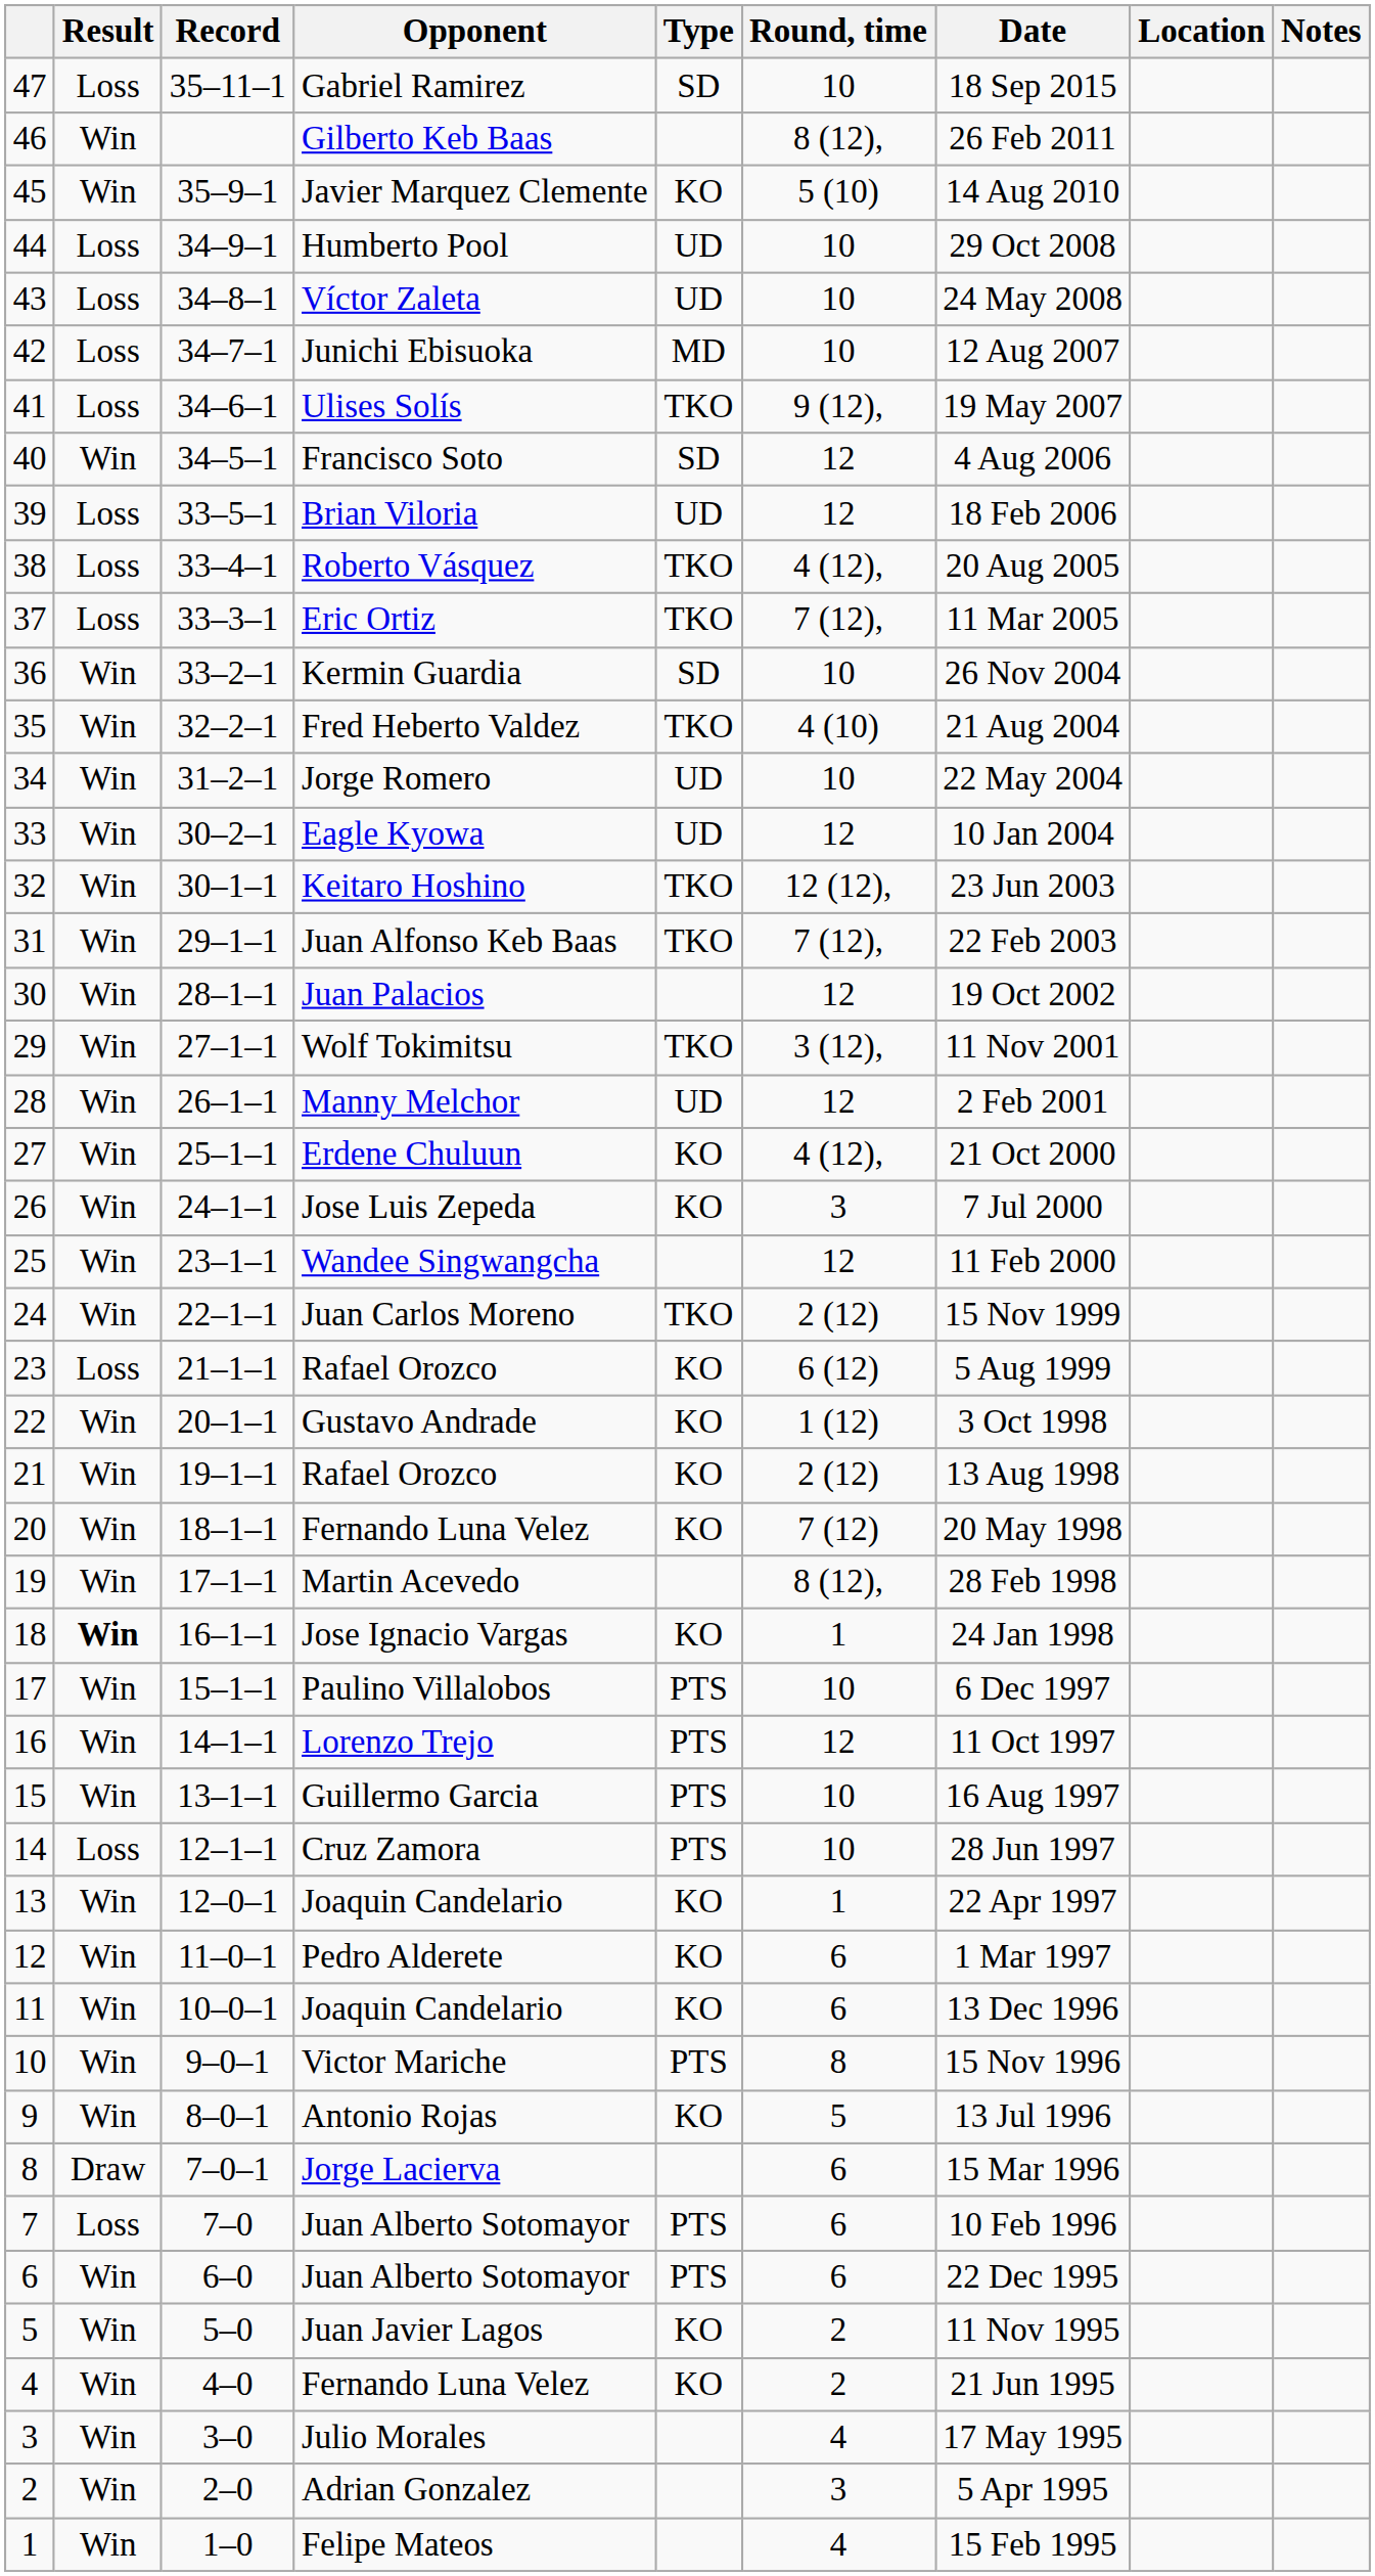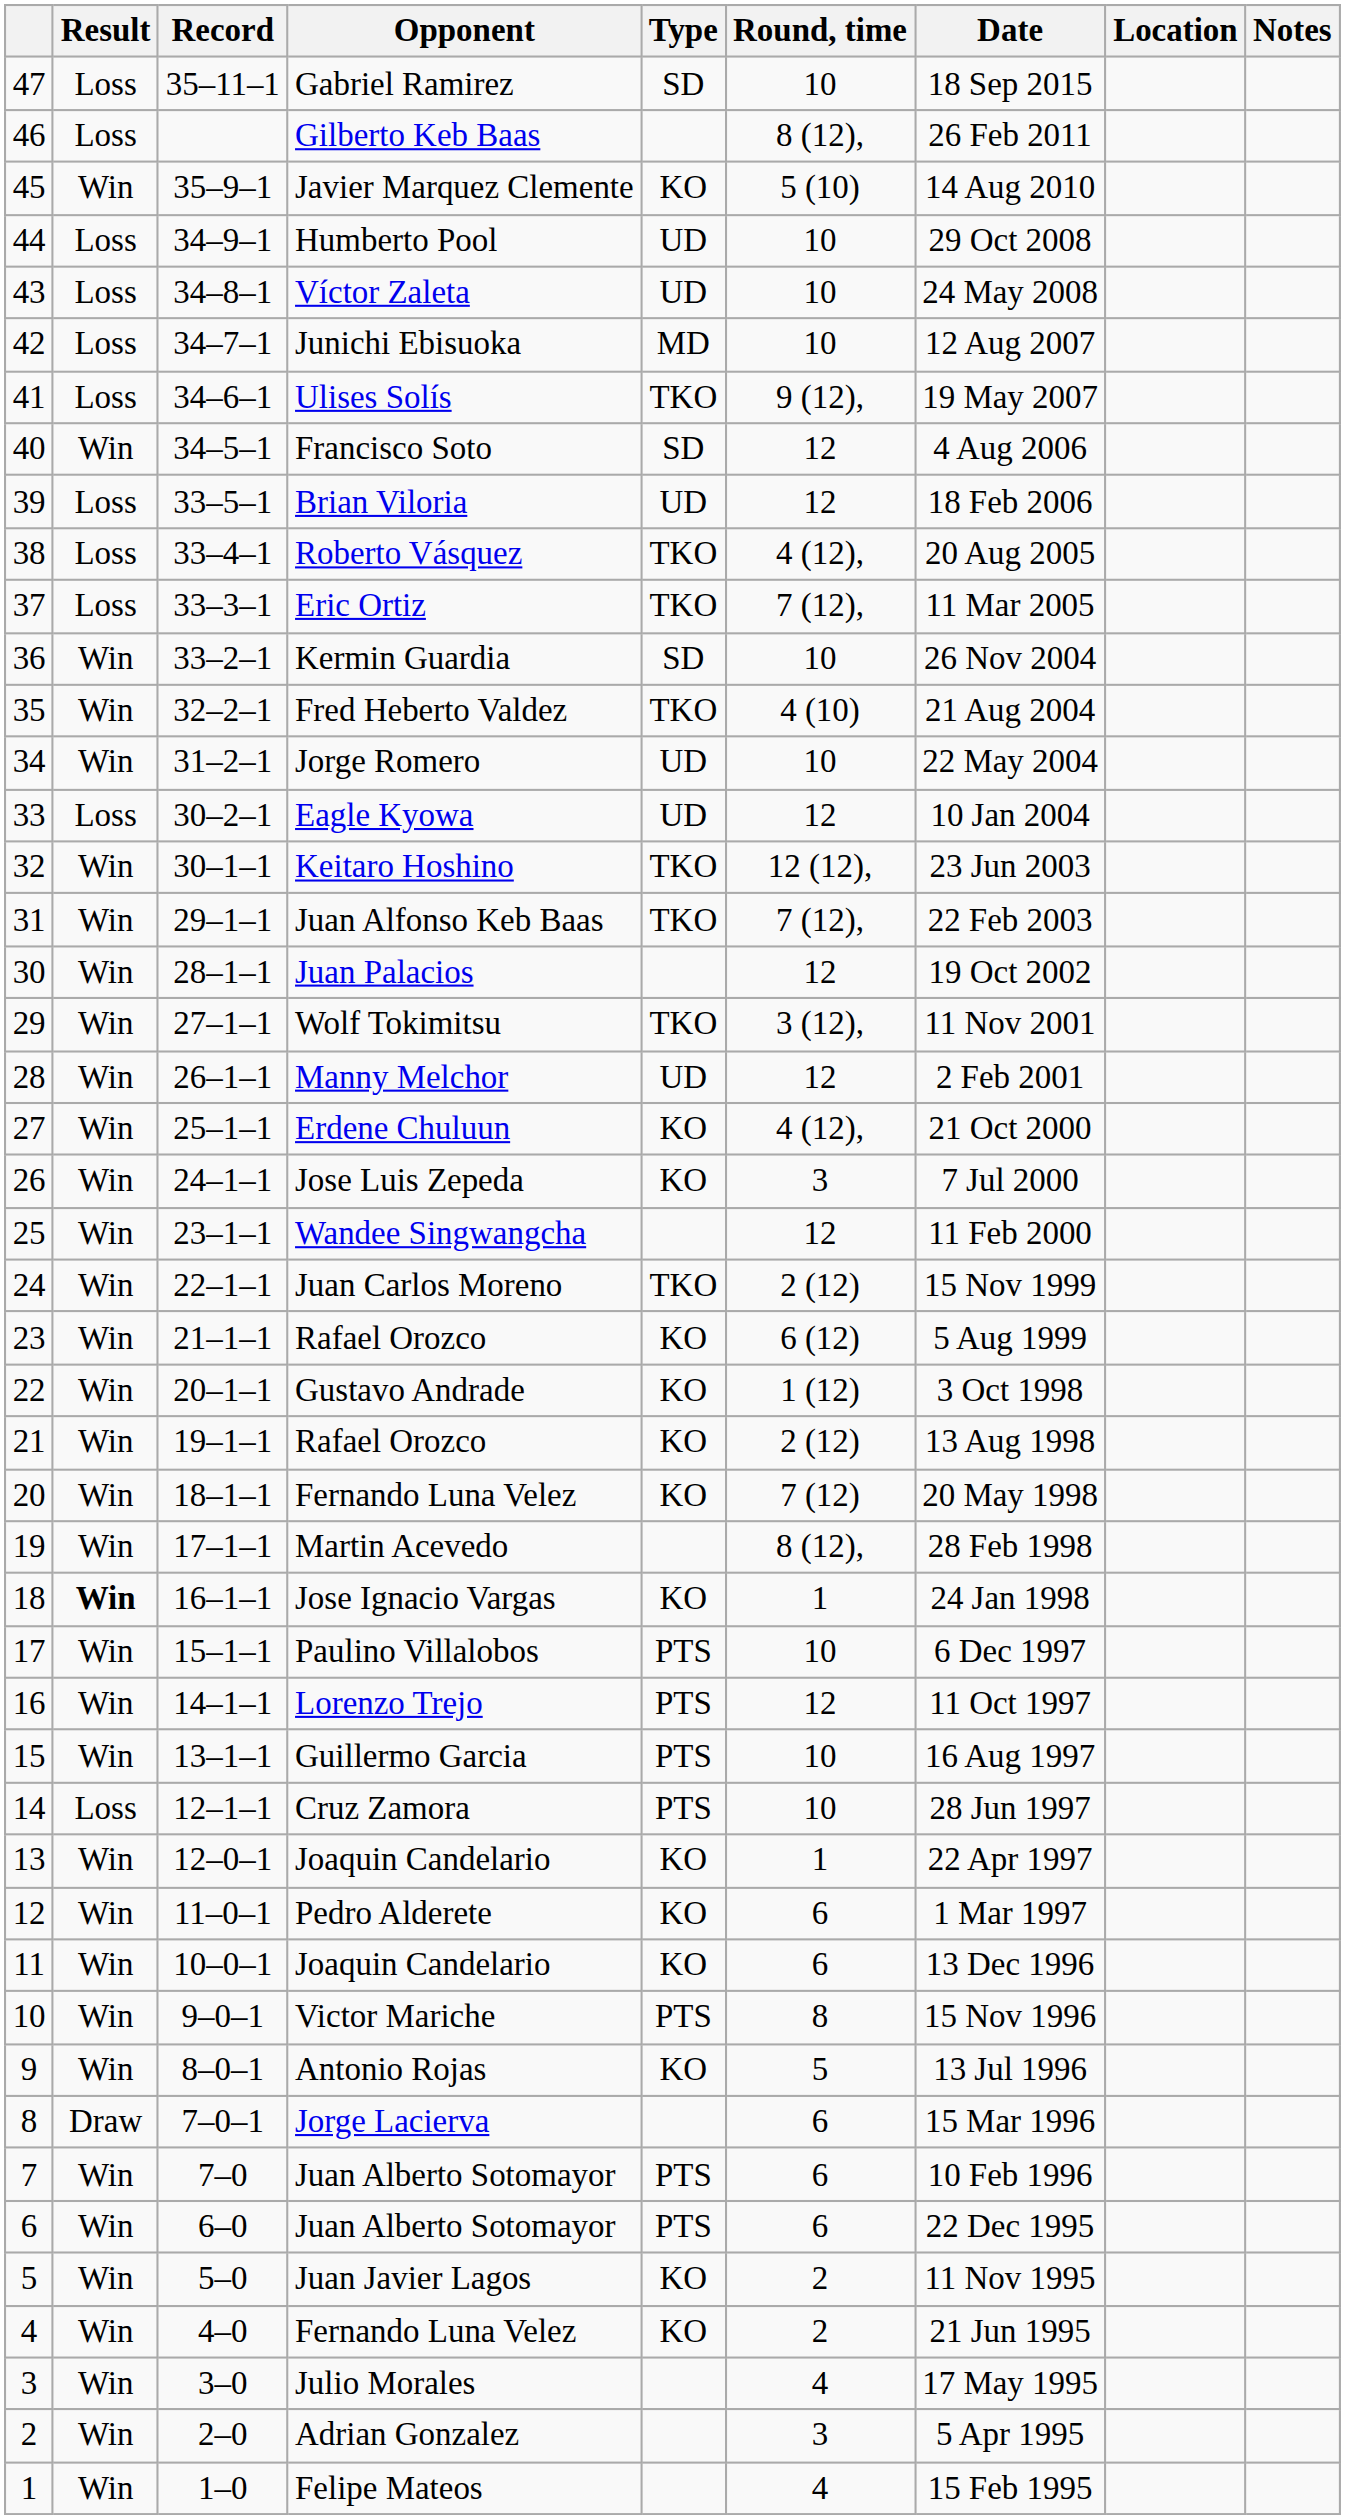 <table class="wikitable" style="text-align:center">
 <tr>
 <th></th>
 <th>Result</th>
 <th>Record</th>
 <th>Opponent</th>
 <th>Type</th>
 <th>Round, time</th>
 <th>Date</th>
 <th>Location</th>
 <th>Notes</th>
 </tr>
 <tr>
 <td>47</td>
 <td>Loss</td>
 <td>35–11–1</td>
 <td align=left>Gabriel Ramirez</td>
 <td>SD</td>
 <td>10</td>
 <td>18 Sep 2015</td>
 <td align=left></td>
 <td align=left></td>
 </tr>
 <tr>
 <td>46</td>
-<td>Win</td>
+<td>Loss</td>
 <td></td>
 <td align=left><a href='#'>Gilberto Keb Baas</a></td>
 <td></td>
 <td>8 (12), </td>
 <td>26 Feb 2011</td>
 <td align=left></td>
 <td align=left></td>
 </tr>
 <tr>
 <td>45</td>
 <td>Win</td>
 <td>35–9–1</td>
 <td align=left>Javier Marquez Clemente</td>
 <td>KO</td>
 <td>5 (10)</td>
 <td>14 Aug 2010</td>
 <td align=left></td>
 <td align=left></td>
 </tr>
 <tr>
 <td>44</td>
 <td>Loss</td>
 <td>34–9–1</td>
 <td align=left>Humberto Pool</td>
 <td>UD</td>
 <td>10</td>
 <td>29 Oct 2008</td>
 <td align=left></td>
 <td align=left></td>
 </tr>
 <tr>
 <td>43</td>
 <td>Loss</td>
 <td>34–8–1</td>
 <td align=left><a href='#'>Víctor Zaleta</a></td>
 <td>UD</td>
 <td>10</td>
 <td>24 May 2008</td>
 <td align=left></td>
 <td align=left></td>
 </tr>
 <tr>
 <td>42</td>
 <td>Loss</td>
 <td>34–7–1</td>
 <td align=left>Junichi Ebisuoka</td>
 <td>MD</td>
 <td>10</td>
 <td>12 Aug 2007</td>
 <td align=left></td>
 <td align=left></td>
 </tr>
 <tr>
 <td>41</td>
 <td>Loss</td>
 <td>34–6–1</td>
 <td align=left><a href='#'>Ulises Solís</a></td>
 <td>TKO</td>
 <td>9 (12), </td>
 <td>19 May 2007</td>
 <td align=left></td>
 <td align=left></td>
 </tr>
 <tr>
 <td>40</td>
 <td>Win</td>
 <td>34–5–1</td>
 <td align=left>Francisco Soto</td>
 <td>SD</td>
 <td>12</td>
 <td>4 Aug 2006</td>
 <td align=left></td>
 <td align=left></td>
 </tr>
 <tr>
 <td>39</td>
 <td>Loss</td>
 <td>33–5–1</td>
 <td align=left><a href='#'>Brian Viloria</a></td>
 <td>UD</td>
 <td>12</td>
 <td>18 Feb 2006</td>
 <td align=left></td>
 <td align=left></td>
 </tr>
 <tr>
 <td>38</td>
 <td>Loss</td>
 <td>33–4–1</td>
 <td align=left><a href='#'>Roberto Vásquez</a></td>
 <td>TKO</td>
 <td>4 (12), </td>
 <td>20 Aug 2005</td>
 <td align=left></td>
 <td align=left></td>
 </tr>
 <tr>
 <td>37</td>
 <td>Loss</td>
 <td>33–3–1</td>
 <td align=left><a href='#'>Eric Ortiz</a></td>
 <td>TKO</td>
 <td>7 (12), </td>
 <td>11 Mar 2005</td>
 <td align=left></td>
 <td align=left></td>
 </tr>
 <tr>
 <td>36</td>
 <td>Win</td>
 <td>33–2–1</td>
 <td align=left>Kermin Guardia</td>
 <td>SD</td>
 <td>10</td>
 <td>26 Nov 2004</td>
 <td align=left></td>
 <td align=left></td>
 </tr>
 <tr>
 <td>35</td>
 <td>Win</td>
 <td>32–2–1</td>
 <td align=left>Fred Heberto Valdez</td>
 <td>TKO</td>
 <td>4 (10)</td>
 <td>21 Aug 2004</td>
 <td align=left></td>
 <td align=left></td>
 </tr>
 <tr>
 <td>34</td>
 <td>Win</td>
 <td>31–2–1</td>
 <td align=left>Jorge Romero</td>
 <td>UD</td>
 <td>10</td>
 <td>22 May 2004</td>
 <td align=left></td>
 <td align=left></td>
 </tr>
 <tr>
 <td>33</td>
-<td>Win</td>
+<td>Loss</td>
 <td>30–2–1</td>
 <td align=left><a href='#'>Eagle Kyowa</a></td>
 <td>UD</td>
 <td>12</td>
 <td>10 Jan 2004</td>
 <td align=left></td>
 <td align=left></td>
 </tr>
 <tr>
 <td>32</td>
 <td>Win</td>
 <td>30–1–1</td>
 <td align=left><a href='#'>Keitaro Hoshino</a></td>
 <td>TKO</td>
 <td>12 (12), </td>
 <td>23 Jun 2003</td>
 <td align=left></td>
 <td align=left></td>
 </tr>
 <tr>
 <td>31</td>
 <td>Win</td>
 <td>29–1–1</td>
 <td align=left>Juan Alfonso Keb Baas</td>
 <td>TKO</td>
 <td>7 (12), </td>
 <td>22 Feb 2003</td>
 <td align=left></td>
 <td align=left></td>
 </tr>
 <tr>
 <td>30</td>
 <td>Win</td>
 <td>28–1–1</td>
 <td align=left><a href='#'>Juan Palacios</a></td>
 <td></td>
 <td>12</td>
 <td>19 Oct 2002</td>
 <td align=left></td>
 <td align=left></td>
 </tr>
 <tr>
 <td>29</td>
 <td>Win</td>
 <td>27–1–1</td>
 <td align=left>Wolf Tokimitsu</td>
 <td>TKO</td>
 <td>3 (12), </td>
 <td>11 Nov 2001</td>
 <td align=left></td>
 <td align=left></td>
 </tr>
 <tr>
 <td>28</td>
 <td>Win</td>
 <td>26–1–1</td>
 <td align=left><a href='#'>Manny Melchor</a></td>
 <td>UD</td>
 <td>12</td>
 <td>2 Feb 2001</td>
 <td align=left></td>
 <td align=left></td>
 </tr>
 <tr>
 <td>27</td>
 <td>Win</td>
 <td>25–1–1</td>
 <td align=left><a href='#'>Erdene Chuluun</a></td>
 <td>KO</td>
 <td>4 (12), </td>
 <td>21 Oct 2000</td>
 <td align=left></td>
 <td align=left></td>
 </tr>
 <tr>
 <td>26</td>
 <td>Win</td>
 <td>24–1–1</td>
 <td align=left>Jose Luis Zepeda</td>
 <td>KO</td>
 <td>3</td>
 <td>7 Jul 2000</td>
 <td align=left></td>
 <td align=left></td>
 </tr>
 <tr>
 <td>25</td>
 <td>Win</td>
 <td>23–1–1</td>
 <td align=left><a href='#'>Wandee Singwangcha</a></td>
 <td></td>
 <td>12</td>
 <td>11 Feb 2000</td>
 <td align=left></td>
 <td align=left></td>
 </tr>
 <tr>
 <td>24</td>
 <td>Win</td>
 <td>22–1–1</td>
 <td align=left>Juan Carlos Moreno</td>
 <td>TKO</td>
 <td>2 (12)</td>
 <td>15 Nov 1999</td>
 <td align=left></td>
 <td align=left></td>
 </tr>
 <tr>
 <td>23</td>
-<td>Loss</td>
+<td>Win</td>
 <td>21–1–1</td>
 <td align=left>Rafael Orozco</td>
 <td>KO</td>
 <td>6 (12)</td>
 <td>5 Aug 1999</td>
 <td align=left></td>
 <td align=left></td>
 </tr>
 <tr>
 <td>22</td>
 <td>Win</td>
 <td>20–1–1</td>
 <td align=left>Gustavo Andrade</td>
 <td>KO</td>
 <td>1 (12)</td>
 <td>3 Oct 1998</td>
 <td align=left></td>
 <td align=left></td>
 </tr>
 <tr>
 <td>21</td>
 <td>Win</td>
 <td>19–1–1</td>
 <td align=left>Rafael Orozco</td>
 <td>KO</td>
 <td>2 (12)</td>
 <td>13 Aug 1998</td>
 <td align=left></td>
 <td align=left></td>
 </tr>
 <tr>
 <td>20</td>
 <td>Win</td>
 <td>18–1–1</td>
 <td align=left>Fernando Luna Velez</td>
 <td>KO</td>
 <td>7 (12)</td>
 <td>20 May 1998</td>
 <td align=left></td>
 <td align=left></td>
 </tr>
 <tr>
 <td>19</td>
 <td>Win</td>
 <td>17–1–1</td>
 <td align=left>Martin Acevedo</td>
 <td></td>
 <td>8 (12), </td>
 <td>28 Feb 1998</td>
 <td align=left></td>
 <td align=left></td>
 </tr>
 <tr>
 <td>18</td>
 <td><strong>Win</strong></td>
 <td>16–1–1</td>
 <td align=left>Jose Ignacio Vargas</td>
 <td>KO</td>
 <td>1</td>
 <td>24 Jan 1998</td>
 <td align=left></td>
 <td align=left></td>
 </tr>
 <tr>
 <td>17</td>
 <td>Win</td>
 <td>15–1–1</td>
 <td align=left>Paulino Villalobos</td>
 <td>PTS</td>
 <td>10</td>
 <td>6 Dec 1997</td>
 <td align=left></td>
 <td align=left></td>
 </tr>
 <tr>
 <td>16</td>
 <td>Win</td>
 <td>14–1–1</td>
 <td align=left><a href='#'>Lorenzo Trejo</a></td>
 <td>PTS</td>
 <td>12</td>
 <td>11 Oct 1997</td>
 <td align=left></td>
 <td align=left></td>
 </tr>
 <tr>
 <td>15</td>
 <td>Win</td>
 <td>13–1–1</td>
 <td align=left>Guillermo Garcia</td>
 <td>PTS</td>
 <td>10</td>
 <td>16 Aug 1997</td>
 <td align=left></td>
 <td align=left></td>
 </tr>
 <tr>
 <td>14</td>
 <td>Loss</td>
 <td>12–1–1</td>
 <td align=left>Cruz Zamora</td>
 <td>PTS</td>
 <td>10</td>
 <td>28 Jun 1997</td>
 <td align=left></td>
 <td align=left></td>
 </tr>
 <tr>
 <td>13</td>
 <td>Win</td>
 <td>12–0–1</td>
 <td align=left>Joaquin Candelario</td>
 <td>KO</td>
 <td>1</td>
 <td>22 Apr 1997</td>
 <td align=left></td>
 <td align=left></td>
 </tr>
 <tr>
 <td>12</td>
 <td>Win</td>
 <td>11–0–1</td>
 <td align=left>Pedro Alderete</td>
 <td>KO</td>
 <td>6</td>
 <td>1 Mar 1997</td>
 <td align=left></td>
 <td align=left></td>
 </tr>
 <tr>
 <td>11</td>
 <td>Win</td>
 <td>10–0–1</td>
 <td align=left>Joaquin Candelario</td>
 <td>KO</td>
 <td>6</td>
 <td>13 Dec 1996</td>
 <td align=left></td>
 <td align=left></td>
 </tr>
 <tr>
 <td>10</td>
 <td>Win</td>
 <td>9–0–1</td>
 <td align=left>Victor Mariche</td>
 <td>PTS</td>
 <td>8</td>
 <td>15 Nov 1996</td>
 <td align=left></td>
 <td align=left></td>
 </tr>
 <tr>
 <td>9</td>
 <td>Win</td>
 <td>8–0–1</td>
 <td align=left>Antonio Rojas</td>
 <td>KO</td>
 <td>5</td>
 <td>13 Jul 1996</td>
 <td align=left></td>
 <td align=left></td>
 </tr>
 <tr>
 <td>8</td>
 <td>Draw</td>
 <td>7–0–1</td>
 <td align=left><a href='#'>Jorge Lacierva</a></td>
 <td></td>
 <td>6</td>
 <td>15 Mar 1996</td>
 <td align=left></td>
 <td align=left></td>
 </tr>
 <tr>
 <td>7</td>
-<td>Loss</td>
+<td>Win</td>
 <td>7–0</td>
 <td align=left>Juan Alberto Sotomayor</td>
 <td>PTS</td>
 <td>6</td>
 <td>10 Feb 1996</td>
 <td align=left></td>
 <td align=left></td>
 </tr>
 <tr>
 <td>6</td>
 <td>Win</td>
 <td>6–0</td>
 <td align=left>Juan Alberto Sotomayor</td>
 <td>PTS</td>
 <td>6</td>
 <td>22 Dec 1995</td>
 <td align=left></td>
 <td align=left></td>
 </tr>
 <tr>
 <td>5</td>
 <td>Win</td>
 <td>5–0</td>
 <td align=left>Juan Javier Lagos</td>
 <td>KO</td>
 <td>2</td>
 <td>11 Nov 1995</td>
 <td align=left></td>
 <td align=left></td>
 </tr>
 <tr>
 <td>4</td>
 <td>Win</td>
 <td>4–0</td>
 <td align=left>Fernando Luna Velez</td>
 <td>KO</td>
 <td>2</td>
 <td>21 Jun 1995</td>
 <td align=left></td>
 <td align=left></td>
 </tr>
 <tr>
 <td>3</td>
 <td>Win</td>
 <td>3–0</td>
 <td align=left>Julio Morales</td>
 <td></td>
 <td>4</td>
 <td>17 May 1995</td>
 <td align=left></td>
 <td align=left></td>
 </tr>
 <tr>
 <td>2</td>
 <td>Win</td>
 <td>2–0</td>
 <td align=left>Adrian Gonzalez</td>
 <td></td>
 <td>3</td>
 <td>5 Apr 1995</td>
 <td align=left></td>
 <td align=left></td>
 </tr>
 <tr>
 <td>1</td>
 <td>Win</td>
 <td>1–0</td>
 <td align=left>Felipe Mateos</td>
 <td></td>
 <td>4</td>
 <td>15 Feb 1995</td>
 <td align=left></td>
 <td align=left></td>
 </tr>
 </table>
